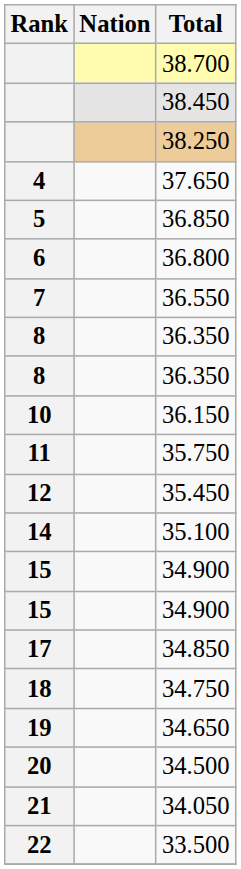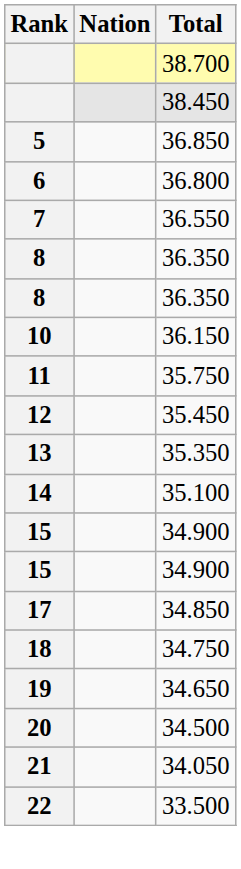 <table class="wikitable sortable">
 <tr>
 <th>Rank</th>
 <th>Nation</th>
 <th>Total</th>
 </tr>
 <tr bgcolor=fffcaf>
 <th></th>
 <td></td>
 <td>38.700</td>
 </tr>
 <tr bgcolor=e5e5e5>
 <th></th>
 <td></td>
 <td>38.450</td>
-</tr>
-<tr bgcolor=eecc99>
-<th></th>
-<td></td>
-<td>38.250</td>
-</tr>
-<tr>
-<th>4</th>
-<td></td>
-<td>37.650</td>
 </tr>
 <tr>
 <th>5</th>
 <td></td>
 <td>36.850</td>
 </tr>
 <tr>
 <th>6</th>
 <td></td>
 <td>36.800</td>
 </tr>
 <tr>
 <th>7</th>
 <td></td>
 <td>36.550</td>
 </tr>
 <tr>
 <th>8</th>
 <td></td>
 <td>36.350</td>
 </tr>
 <tr>
 <th>8</th>
 <td></td>
 <td>36.350</td>
 </tr>
 <tr>
 <th>10</th>
 <td></td>
 <td>36.150</td>
 </tr>
 <tr>
 <th>11</th>
 <td></td>
 <td>35.750</td>
 </tr>
 <tr>
 <th>12</th>
 <td></td>
 <td>35.450</td>
+</tr>
+<tr>
+<th>13</th>
+<td></td>
+<td>35.350</td>
 </tr>
 <tr>
 <th>14</th>
 <td></td>
 <td>35.100</td>
 </tr>
 <tr>
 <th>15</th>
 <td></td>
 <td>34.900</td>
 </tr>
 <tr>
 <th>15</th>
 <td></td>
 <td>34.900</td>
 </tr>
 <tr>
 <th>17</th>
 <td></td>
 <td>34.850</td>
 </tr>
 <tr>
 <th>18</th>
 <td></td>
 <td>34.750</td>
 </tr>
 <tr>
 <th>19</th>
 <td></td>
 <td>34.650</td>
 </tr>
 <tr>
 <th>20</th>
 <td></td>
 <td>34.500</td>
 </tr>
 <tr>
 <th>21</th>
 <td></td>
 <td>34.050</td>
 </tr>
 <tr>
 <th>22</th>
 <td></td>
 <td>33.500</td>
 </tr>
 <tr>
 </tr>
 </table>
